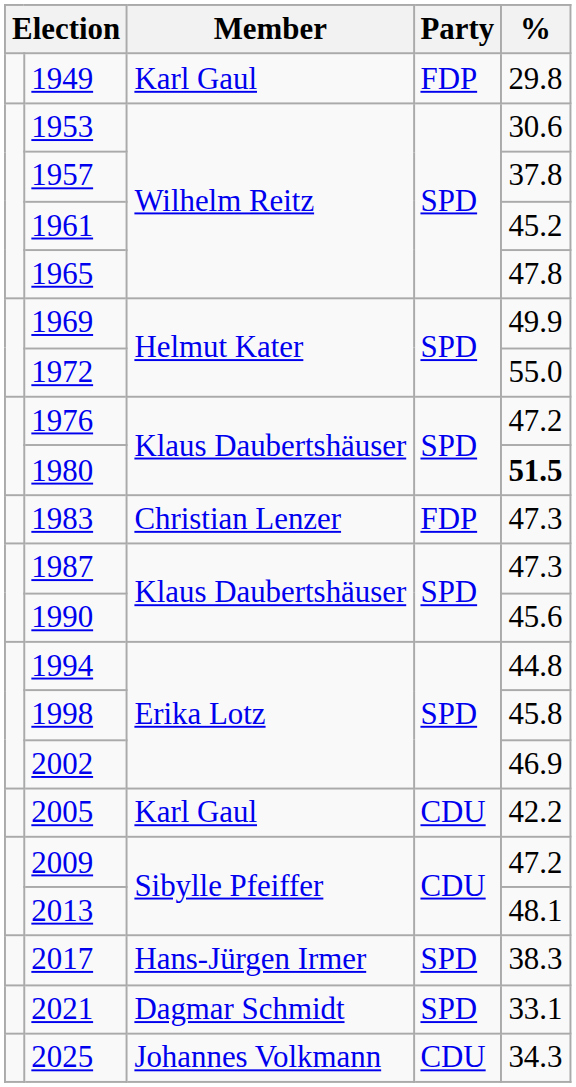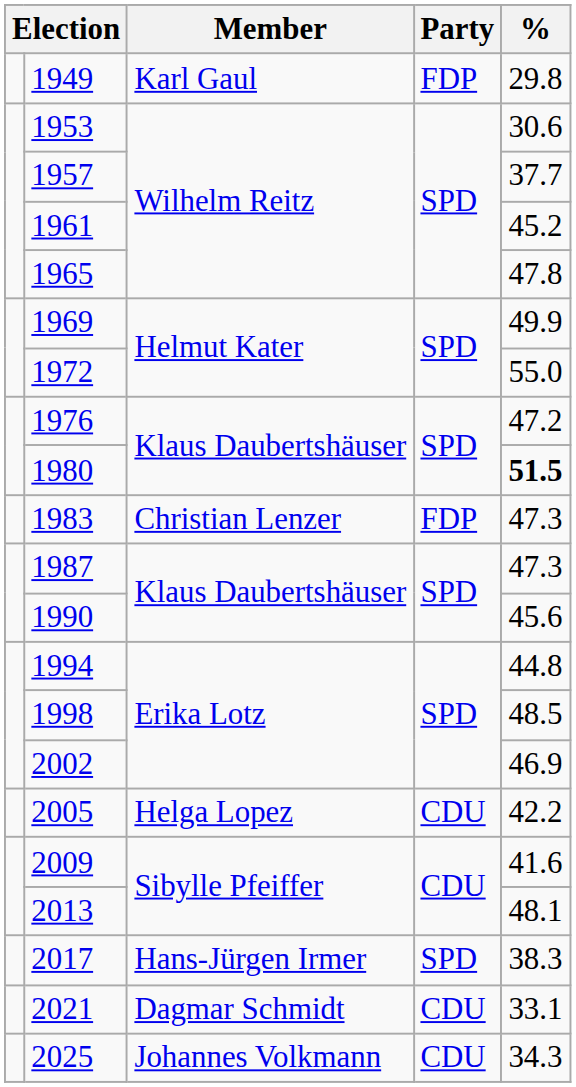 <table class=wikitable>
 <tr>
 <th colspan=2>Election</th>
 <th>Member</th>
 <th>Party</th>
 <th>%</th>
 </tr>
 <tr>
 <td bgcolor=></td>
 <td><a href='#'>1949</a></td>
 <td><a href='#'>Karl Gaul</a></td>
 <td><a href='#'>FDP</a></td>
 <td align=right>29.8</td>
 </tr>
 <tr>
 <td rowspan=4 bgcolor=></td>
 <td><a href='#'>1953</a></td>
 <td rowspan=4><a href='#'>Wilhelm Reitz</a></td>
 <td rowspan=4><a href='#'>SPD</a></td>
 <td align=right>30.6</td>
 </tr>
 <tr>
 <td><a href='#'>1957</a></td>
-<td align=right>37.8</td>
+<td align=right>37.7</td>
 </tr>
 <tr>
 <td><a href='#'>1961</a></td>
 <td align=right>45.2</td>
 </tr>
 <tr>
 <td><a href='#'>1965</a></td>
 <td align=right>47.8</td>
 </tr>
 <tr>
 <td rowspan=2 bgcolor=></td>
 <td><a href='#'>1969</a></td>
 <td rowspan=2><a href='#'>Helmut Kater</a></td>
 <td rowspan=2><a href='#'>SPD</a></td>
 <td align=right>49.9</td>
 </tr>
 <tr>
 <td><a href='#'>1972</a></td>
 <td align=right>55.0</td>
 </tr>
 <tr>
 <td rowspan=2 bgcolor=></td>
 <td><a href='#'>1976</a></td>
 <td rowspan=2><a href='#'>Klaus Daubertshäuser</a></td>
 <td rowspan=2><a href='#'>SPD</a></td>
 <td align=right>47.2</td>
 </tr>
 <tr>
 <td><a href='#'>1980</a></td>
 <td align=right><strong>51.5</strong></td>
 </tr>
 <tr>
 <td bgcolor=></td>
 <td><a href='#'>1983</a></td>
 <td><a href='#'>Christian Lenzer</a></td>
 <td><a href='#'>FDP</a></td>
 <td align=right>47.3</td>
 </tr>
 <tr>
 <td rowspan=2 bgcolor=></td>
 <td><a href='#'>1987</a></td>
 <td rowspan=2><a href='#'>Klaus Daubertshäuser</a></td>
 <td rowspan=2><a href='#'>SPD</a></td>
 <td align=right>47.3</td>
 </tr>
 <tr>
 <td><a href='#'>1990</a></td>
 <td align=right>45.6</td>
 </tr>
 <tr>
 <td rowspan=3 bgcolor=></td>
 <td><a href='#'>1994</a></td>
 <td rowspan=3><a href='#'>Erika Lotz</a></td>
 <td rowspan=3><a href='#'>SPD</a></td>
 <td align=right>44.8</td>
 </tr>
 <tr>
 <td><a href='#'>1998</a></td>
-<td align=right>45.8</td>
+<td align=right>48.5</td>
 </tr>
 <tr>
 <td><a href='#'>2002</a></td>
 <td align=right>46.9</td>
 </tr>
 <tr>
 <td bgcolor=></td>
 <td><a href='#'>2005</a></td>
-<td><a href='#'>Karl Gaul</a></td>
+<td><a href='#'>Helga Lopez</a></td>
 <td><a href='#'>CDU</a></td>
 <td align=right>42.2</td>
 </tr>
 <tr>
 <td rowspan=2 bgcolor=></td>
 <td><a href='#'>2009</a></td>
 <td rowspan=2><a href='#'>Sibylle Pfeiffer</a></td>
 <td rowspan=2><a href='#'>CDU</a></td>
-<td align=right>47.2</td>
+<td align=right>41.6</td>
 </tr>
 <tr>
 <td><a href='#'>2013</a></td>
 <td align=right>48.1</td>
 </tr>
 <tr>
 <td bgcolor=></td>
 <td><a href='#'>2017</a></td>
 <td><a href='#'>Hans-Jürgen Irmer</a></td>
 <td><a href='#'>SPD</a></td>
 <td align=right>38.3</td>
 </tr>
 <tr>
 <td bgcolor=></td>
 <td><a href='#'>2021</a></td>
 <td><a href='#'>Dagmar Schmidt</a></td>
-<td><a href='#'>SPD</a></td>
+<td><a href='#'>CDU</a></td>
 <td align=right>33.1</td>
 </tr>
 <tr>
 <td bgcolor=></td>
 <td><a href='#'>2025</a></td>
 <td><a href='#'>Johannes Volkmann</a></td>
 <td><a href='#'>CDU</a></td>
 <td align=right>34.3</td>
 </tr>
 </table>
